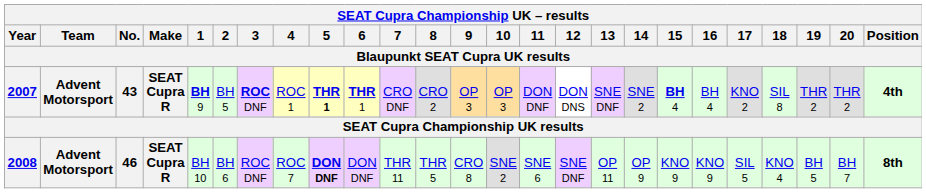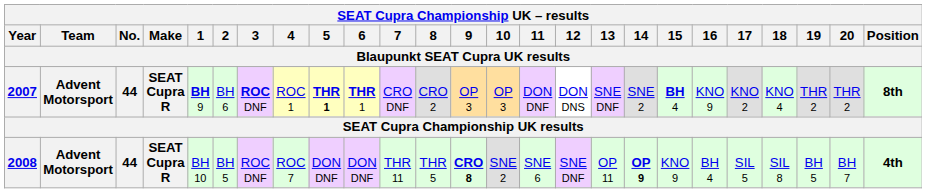 <table class="wikitable" style="text-align:center; font-size:85%">
 <tr>
 <th colspan=30><a href='#'>SEAT Cupra Championship</a> UK – results</th>
 </tr>
 <tr>
 <th>Year</th>
 <th>Team</th>
 <th>No.</th>
 <th>Make</th>
 <th>1</th>
 <th>2</th>
 <th>3</th>
 <th>4</th>
 <th>5</th>
 <th>6</th>
 <th>7</th>
 <th>8</th>
 <th>9</th>
 <th>10</th>
 <th>11</th>
 <th>12</th>
 <th>13</th>
 <th>14</th>
 <th>15</th>
 <th>16</th>
 <th>17</th>
 <th>18</th>
 <th>19</th>
 <th>20</th>
 <th>Position</th>
 </tr>
 <tr>
 <th colspan=30>Blaupunkt SEAT Cupra UK results</th>
 </tr>
 <tr>
 <th><a href='#'>2007</a></th>
 <th>Advent Motorsport</th>
-<th>43</th>
+<th>44</th>
 <th>SEAT Cupra R</th>
 <td style="background:#DFFFDF;"> <br><strong><a href='#'>BH</a></strong><br><small>9</small></td>
-<td style="background:#DFFFDF;"> <br><a href='#'>BH</a><br><small>5</small></td>
+<td style="background:#DFFFDF;"> <br><a href='#'>BH</a><br><small>6</small></td>
 <td style="background:#EFCFFF;"> <br><strong><a href='#'>ROC</a></strong><br><small>DNF</small></td>
 <td style="background:#FFFFBF;"> <br><a href='#'>ROC</a><br><small>1</small></td>
 <td style="background:#FFFFBF;"><strong> <br><a href='#'>THR</a><br><small>1</small></strong></td>
 <td style="background:#FFFFBF;"> <br><strong><a href='#'>THR</a></strong><br><small>1</small></td>
 <td style="background:#EFCFFF;"> <br><a href='#'>CRO</a><br><small>DNF</small></td>
 <td style="background:#DFDFDF;"> <br><a href='#'>CRO</a><br><small>2</small></td>
 <td style="background:#FFDF9F;"> <br><a href='#'>OP</a><br><small>3</small></td>
 <td style="background:#FFDF9F;"> <br><a href='#'>OP</a><br><small>3</small></td>
 <td style="background:#EFCFFF;"> <br><a href='#'>DON</a><br><small>DNF</small></td>
 <td style="background:#FFFFFF;"> <br><a href='#'>DON</a><br><small>DNS</small></td>
 <td style="background:#EFCFFF;"> <br><a href='#'>SNE</a><br><small>DNF</small></td>
 <td style="background:#DFDFDF;"> <br><a href='#'>SNE</a><br><small>2</small></td>
 <td style="background:#DFFFDF;"> <br><strong><a href='#'>BH</a></strong><br><small>4</small></td>
-<td style="background:#DFFFDF;"> <br><a href='#'>BH</a><br><small>4</small></td>
+<td style="background:#DFFFDF;"> <br><a href='#'>KNO</a><br><small>9</small></td>
 <td style="background:#DFDFDF;"> <br><a href='#'>KNO</a><br><small>2</small></td>
-<td style="background:#DFFFDF;"> <br><a href='#'>SIL</a><br><small>8</small></td>
+<td style="background:#DFFFDF;"> <br><a href='#'>KNO</a><br><small>4</small></td>
 <td style="background:#DFDFDF;"> <br><a href='#'>THR</a><br><small>2</small></td>
 <td style="background:#DFDFDF;"> <br><a href='#'>THR</a><br><small>2</small></td>
-<th style="background:#DFFFDF;">4th</th>
+<th style="background:#DFFFDF;">8th</th>
 </tr>
 <tr>
 <th colspan=30>SEAT Cupra Championship UK results</th>
 </tr>
 <tr>
 <th><a href='#'>2008</a></th>
 <th>Advent Motorsport</th>
-<th>46</th>
+<th>44</th>
 <th>SEAT Cupra R</th>
 <td style="background:#DFFFDF;"> <br><a href='#'>BH</a><br><small>10</small></td>
-<td style="background:#DFFFDF;"> <br><a href='#'>BH</a><br><small>6</small></td>
+<td style="background:#DFFFDF;"> <br><a href='#'>BH</a><br><small>5</small></td>
 <td style="background:#EFCFFF;"> <br><a href='#'>ROC</a><br><small>DNF</small></td>
 <td style="background:#DFFFDF;"> <br><a href='#'>ROC</a><br><small>7</small></td>
-<td style="background:#EFCFFF;"><strong> <br><a href='#'>DON</a><br><small>DNF</small></strong></td>
+<td style="background:#EFCFFF;"> <br><a href='#'>DON</a><br><small>DNF</small></td>
 <td style="background:#EFCFFF;"> <br><a href='#'>DON</a><br><small>DNF</small></td>
 <td style="background:#DFFFDF;"> <br><a href='#'>THR</a><br><small>11</small></td>
 <td style="background:#DFFFDF;"> <br><a href='#'>THR</a><br><small>5</small></td>
-<td style="background:#DFFFDF;"> <br><a href='#'>CRO</a><br><small>8</small></td>
+<td style="background:#DFFFDF;"><strong> <br><a href='#'>CRO</a><br><small>8</small></strong></td>
 <td style="background:#DFDFDF;"> <br><a href='#'>SNE</a><br><small>2</small></td>
 <td style="background:#DFFFDF;"> <br><a href='#'>SNE</a><br><small>6</small></td>
 <td style="background:#EFCFFF;"> <br><a href='#'>SNE</a><br><small>DNF</small></td>
 <td style="background:#DFFFDF;"> <br><a href='#'>OP</a><br><small>11</small></td>
-<td style="background:#DFFFDF;"> <br><a href='#'>OP</a><br><small>9</small></td>
+<td style="background:#DFFFDF;"><strong> <br><a href='#'>OP</a><br><small>9</small></strong></td>
 <td style="background:#DFFFDF;"> <br><a href='#'>KNO</a><br><small>9</small></td>
-<td style="background:#DFFFDF;"> <br><a href='#'>KNO</a><br><small>9</small></td>
+<td style="background:#DFFFDF;"> <br><a href='#'>BH</a><br><small>4</small></td>
 <td style="background:#DFFFDF;"> <br><a href='#'>SIL</a><br><small>5</small></td>
-<td style="background:#DFFFDF;"> <br><a href='#'>KNO</a><br><small>4</small></td>
+<td style="background:#DFFFDF;"> <br><a href='#'>SIL</a><br><small>8</small></td>
 <td style="background:#DFFFDF;"> <br><a href='#'>BH</a><br><small>5</small></td>
 <td style="background:#DFFFDF;"> <br><a href='#'>BH</a><br><small>7</small></td>
-<th style="background:#DFFFDF;">8th</th>
+<th style="background:#DFFFDF;">4th</th>
 </tr>
 </table>
